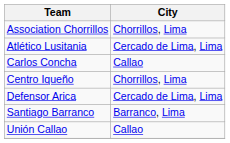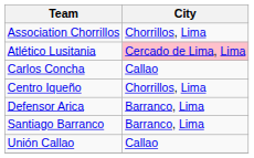 <table class="wikitable sortable">
 <tr>
 <th>Team</th>
 <th>City</th>
 </tr>
 <tr>
 <td><a href='#'>Association Chorrillos</a></td>
 <td><a href='#'>Chorrillos</a>, <a href='#'>Lima</a></td>
 </tr>
 <tr>
 <td><a href='#'>Atlético Lusitania</a></td>
-<td><a href='#'>Cercado de Lima</a>, <a href='#'>Lima</a></td>
+<td style="background: pink;"><a href='#'>Cercado de Lima</a>, <a href='#'>Lima</a></td>
 </tr>
 <tr>
 <td><a href='#'>Carlos Concha</a></td>
 <td><a href='#'>Callao</a></td>
 </tr>
 <tr>
 <td><a href='#'>Centro Iqueño</a></td>
 <td><a href='#'>Chorrillos</a>, <a href='#'>Lima</a></td>
 </tr>
 <tr>
 <td><a href='#'>Defensor Arica</a></td>
-<td><a href='#'>Cercado de Lima</a>, <a href='#'>Lima</a></td>
+<td><a href='#'>Barranco</a>, <a href='#'>Lima</a></td>
 </tr>
 <tr>
 <td><a href='#'>Santiago Barranco</a></td>
 <td><a href='#'>Barranco</a>, <a href='#'>Lima</a></td>
 </tr>
 <tr>
 <td><a href='#'>Unión Callao</a></td>
 <td><a href='#'>Callao</a></td>
 </tr>
 <tr>
 </tr>
 </table>
